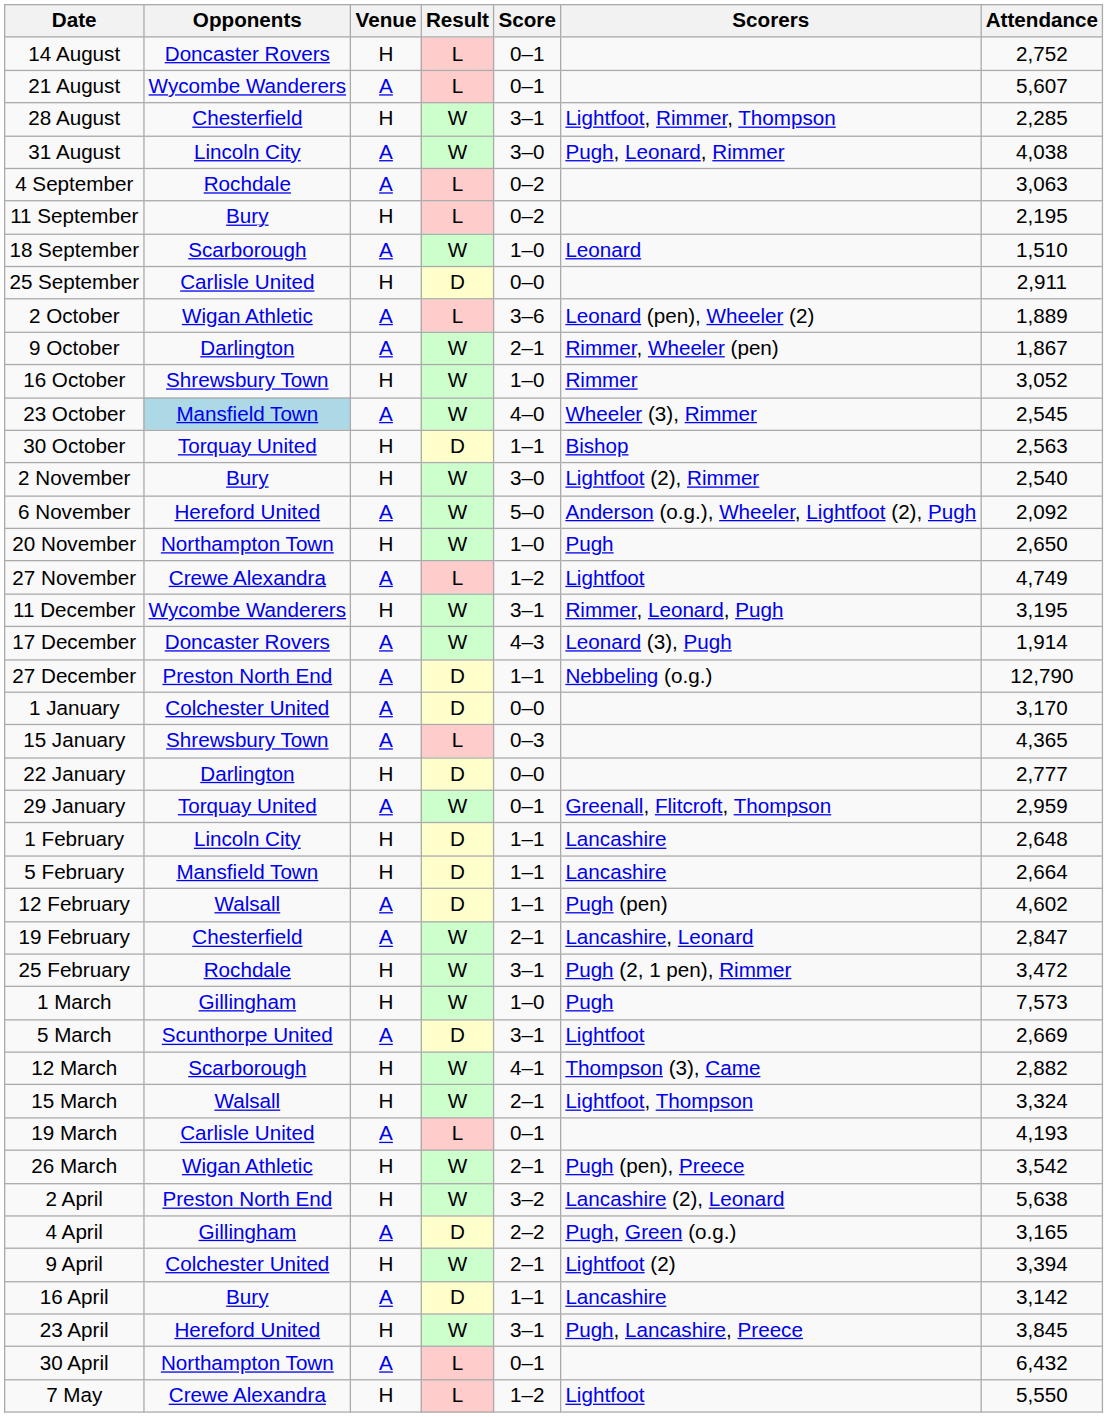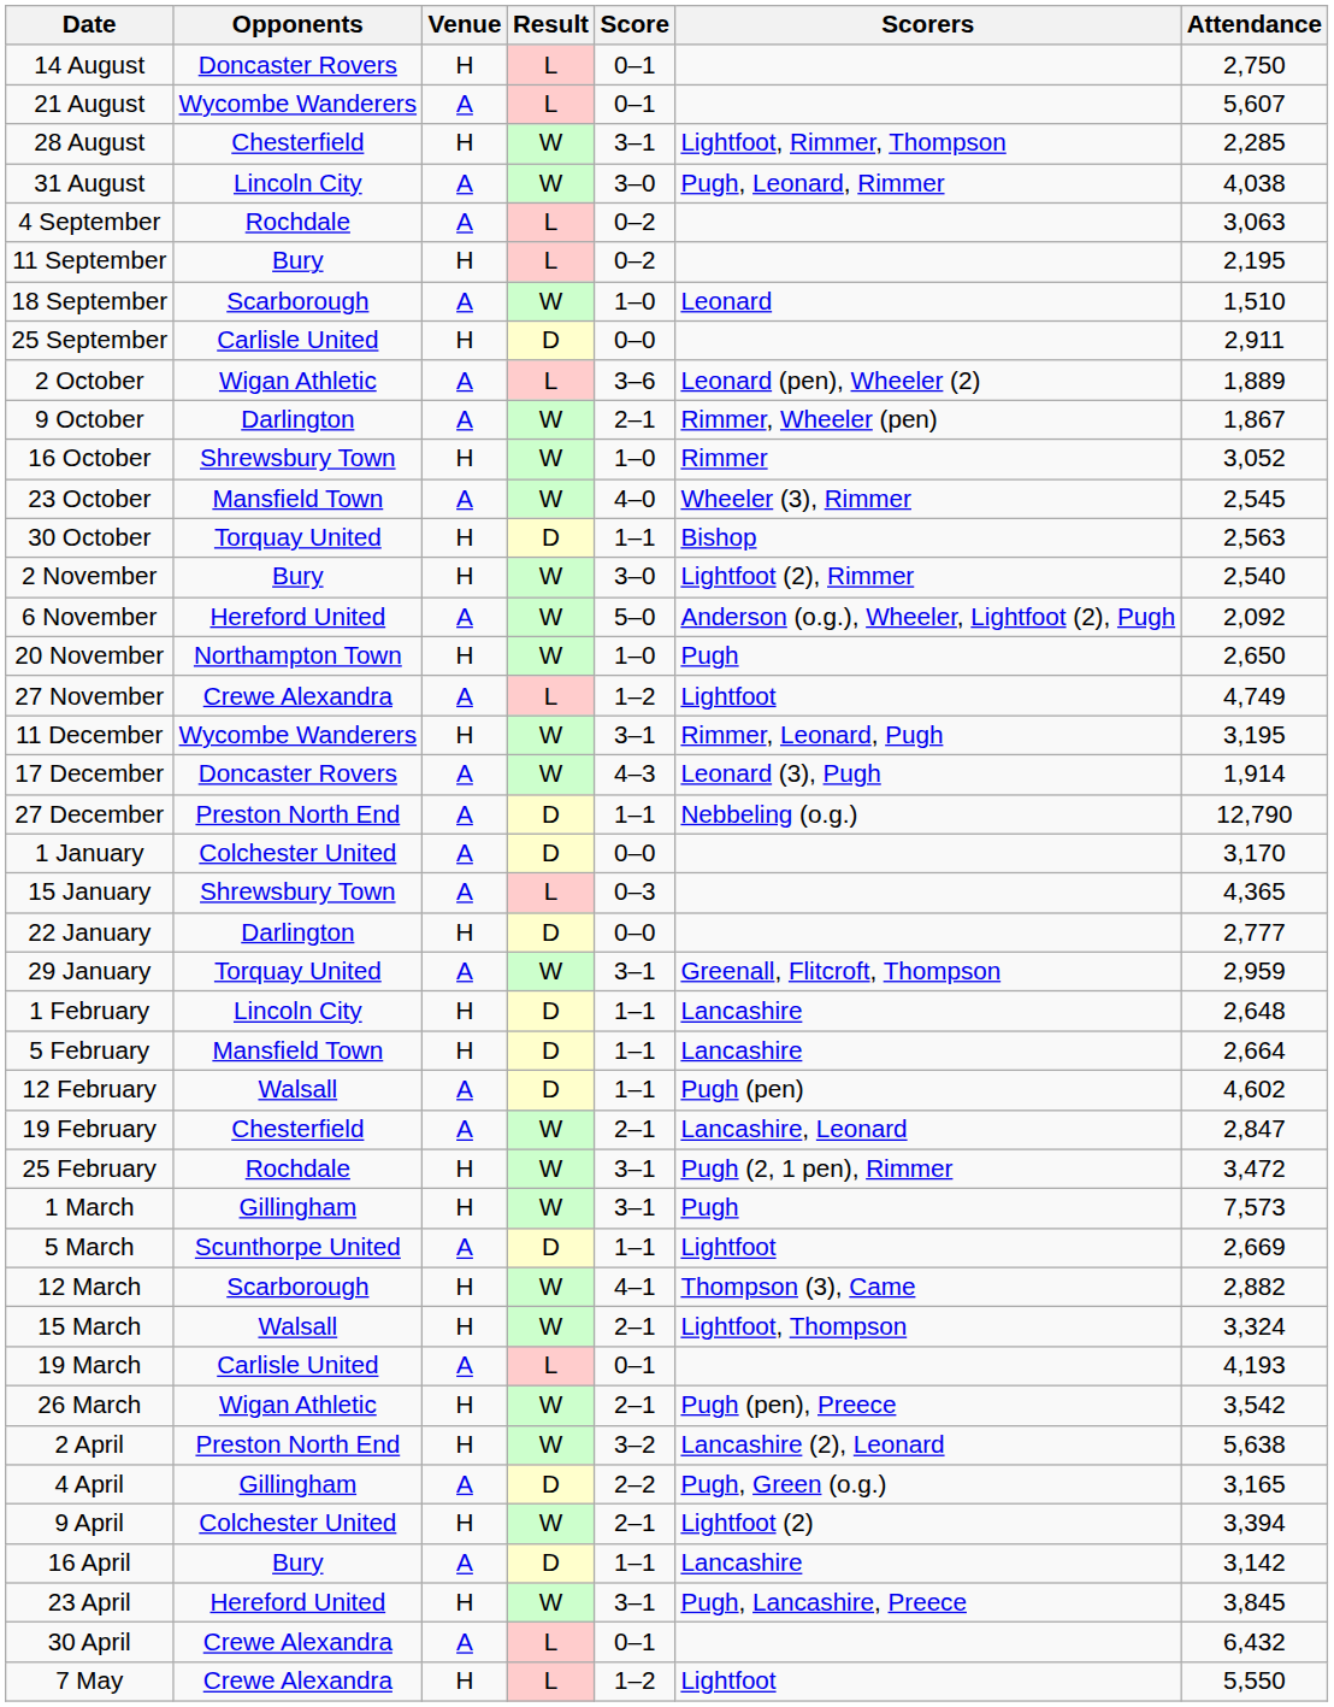 <table class="wikitable" style="text-align:center">
 <tr>
 <th>Date</th>
 <th>Opponents</th>
 <th>Venue</th>
 <th>Result</th>
 <th>Score</th>
 <th>Scorers</th>
 <th>Attendance</th>
 </tr>
 <tr>
 <td>14 August</td>
 <td><a href='#'>Doncaster Rovers</a></td>
 <td>H</td>
 <td style="background-color:#FFCCCC">L</td>
 <td>0–1</td>
 <td align="left"></td>
-<td>2,752</td>
+<td>2,750</td>
 </tr>
 <tr>
 <td>21 August</td>
 <td><a href='#'>Wycombe Wanderers</a></td>
 <td><a href='#'>A</a></td>
 <td style="background-color:#FFCCCC">L</td>
 <td>0–1</td>
 <td align="left"></td>
 <td>5,607</td>
 </tr>
 <tr>
 <td>28 August</td>
 <td><a href='#'>Chesterfield</a></td>
 <td>H</td>
 <td style="background-color:#CCFFCC">W</td>
 <td>3–1</td>
 <td align="left"><a href='#'>Lightfoot</a>, <a href='#'>Rimmer</a>, <a href='#'>Thompson</a></td>
 <td>2,285</td>
 </tr>
 <tr>
 <td>31 August</td>
 <td><a href='#'>Lincoln City</a></td>
 <td><a href='#'>A</a></td>
 <td style="background-color:#CCFFCC">W</td>
 <td>3–0</td>
 <td align="left"><a href='#'>Pugh</a>, <a href='#'>Leonard</a>, <a href='#'>Rimmer</a></td>
 <td>4,038</td>
 </tr>
 <tr>
 <td>4 September</td>
 <td><a href='#'>Rochdale</a></td>
 <td><a href='#'>A</a></td>
 <td style="background-color:#FFCCCC">L</td>
 <td>0–2</td>
 <td align="left"></td>
 <td>3,063</td>
 </tr>
 <tr>
 <td>11 September</td>
 <td><a href='#'>Bury</a></td>
 <td>H</td>
 <td style="background-color:#FFCCCC">L</td>
 <td>0–2</td>
 <td align="left"></td>
 <td>2,195</td>
 </tr>
 <tr>
 <td>18 September</td>
 <td><a href='#'>Scarborough</a></td>
 <td><a href='#'>A</a></td>
 <td style="background-color:#CCFFCC">W</td>
 <td>1–0</td>
 <td align="left"><a href='#'>Leonard</a></td>
 <td>1,510</td>
 </tr>
 <tr>
 <td>25 September</td>
 <td><a href='#'>Carlisle United</a></td>
 <td>H</td>
 <td style="background-color:#FFFFCC">D</td>
 <td>0–0</td>
 <td align="left"></td>
 <td>2,911</td>
 </tr>
 <tr>
 <td>2 October</td>
 <td><a href='#'>Wigan Athletic</a></td>
 <td><a href='#'>A</a></td>
 <td style="background-color:#FFCCCC">L</td>
 <td>3–6</td>
 <td align="left"><a href='#'>Leonard</a> (pen), <a href='#'>Wheeler</a> (2)</td>
 <td>1,889</td>
 </tr>
 <tr>
 <td>9 October</td>
 <td><a href='#'>Darlington</a></td>
 <td><a href='#'>A</a></td>
 <td style="background-color:#CCFFCC">W</td>
 <td>2–1</td>
 <td align="left"><a href='#'>Rimmer</a>, <a href='#'>Wheeler</a> (pen)</td>
 <td>1,867</td>
 </tr>
 <tr>
 <td>16 October</td>
 <td><a href='#'>Shrewsbury Town</a></td>
 <td>H</td>
 <td style="background-color:#CCFFCC">W</td>
 <td>1–0</td>
 <td align="left"><a href='#'>Rimmer</a></td>
 <td>3,052</td>
 </tr>
 <tr>
 <td>23 October</td>
-<td style="background: lightblue;"><a href='#'>Mansfield Town</a></td>
+<td><a href='#'>Mansfield Town</a></td>
 <td><a href='#'>A</a></td>
 <td style="background-color:#CCFFCC">W</td>
 <td>4–0</td>
 <td align="left"><a href='#'>Wheeler</a> (3), <a href='#'>Rimmer</a></td>
 <td>2,545</td>
 </tr>
 <tr>
 <td>30 October</td>
 <td><a href='#'>Torquay United</a></td>
 <td>H</td>
 <td style="background-color:#FFFFCC">D</td>
 <td>1–1</td>
 <td align="left"><a href='#'>Bishop</a></td>
 <td>2,563</td>
 </tr>
 <tr>
 <td>2 November</td>
 <td><a href='#'>Bury</a></td>
 <td>H</td>
 <td style="background-color:#CCFFCC">W</td>
 <td>3–0</td>
 <td align="left"><a href='#'>Lightfoot</a> (2), <a href='#'>Rimmer</a></td>
 <td>2,540</td>
 </tr>
 <tr>
 <td>6 November</td>
 <td><a href='#'>Hereford United</a></td>
 <td><a href='#'>A</a></td>
 <td style="background-color:#CCFFCC">W</td>
 <td>5–0</td>
 <td align="left"><a href='#'>Anderson</a> (o.g.), <a href='#'>Wheeler</a>, <a href='#'>Lightfoot</a> (2), <a href='#'>Pugh</a></td>
 <td>2,092</td>
 </tr>
 <tr>
 <td>20 November</td>
 <td><a href='#'>Northampton Town</a></td>
 <td>H</td>
 <td style="background-color:#CCFFCC">W</td>
 <td>1–0</td>
 <td align="left"><a href='#'>Pugh</a></td>
 <td>2,650</td>
 </tr>
 <tr>
 <td>27 November</td>
 <td><a href='#'>Crewe Alexandra</a></td>
 <td><a href='#'>A</a></td>
 <td style="background-color:#FFCCCC">L</td>
 <td>1–2</td>
 <td align="left"><a href='#'>Lightfoot</a></td>
 <td>4,749</td>
 </tr>
 <tr>
 <td>11 December</td>
 <td><a href='#'>Wycombe Wanderers</a></td>
 <td>H</td>
 <td style="background-color:#CCFFCC">W</td>
 <td>3–1</td>
 <td align="left"><a href='#'>Rimmer</a>, <a href='#'>Leonard</a>, <a href='#'>Pugh</a></td>
 <td>3,195</td>
 </tr>
 <tr>
 <td>17 December</td>
 <td><a href='#'>Doncaster Rovers</a></td>
 <td><a href='#'>A</a></td>
 <td style="background-color:#CCFFCC">W</td>
 <td>4–3</td>
 <td align="left"><a href='#'>Leonard</a> (3), <a href='#'>Pugh</a></td>
 <td>1,914</td>
 </tr>
 <tr>
 <td>27 December</td>
 <td><a href='#'>Preston North End</a></td>
 <td><a href='#'>A</a></td>
 <td style="background-color:#FFFFCC">D</td>
 <td>1–1</td>
 <td align="left"><a href='#'>Nebbeling</a> (o.g.)</td>
 <td>12,790</td>
 </tr>
 <tr>
 <td>1 January</td>
 <td><a href='#'>Colchester United</a></td>
 <td><a href='#'>A</a></td>
 <td style="background-color:#FFFFCC">D</td>
 <td>0–0</td>
 <td align="left"></td>
 <td>3,170</td>
 </tr>
 <tr>
 <td>15 January</td>
 <td><a href='#'>Shrewsbury Town</a></td>
 <td><a href='#'>A</a></td>
 <td style="background-color:#FFCCCC">L</td>
 <td>0–3</td>
 <td align="left"></td>
 <td>4,365</td>
 </tr>
 <tr>
 <td>22 January</td>
 <td><a href='#'>Darlington</a></td>
 <td>H</td>
 <td style="background-color:#FFFFCC">D</td>
 <td>0–0</td>
 <td align="left"></td>
 <td>2,777</td>
 </tr>
 <tr>
 <td>29 January</td>
 <td><a href='#'>Torquay United</a></td>
 <td><a href='#'>A</a></td>
 <td style="background-color:#CCFFCC">W</td>
-<td>0–1</td>
+<td>3–1</td>
 <td align="left"><a href='#'>Greenall</a>, <a href='#'>Flitcroft</a>, <a href='#'>Thompson</a></td>
 <td>2,959</td>
 </tr>
 <tr>
 <td>1 February</td>
 <td><a href='#'>Lincoln City</a></td>
 <td>H</td>
 <td style="background-color:#FFFFCC">D</td>
 <td>1–1</td>
 <td align="left"><a href='#'>Lancashire</a></td>
 <td>2,648</td>
 </tr>
 <tr>
 <td>5 February</td>
 <td><a href='#'>Mansfield Town</a></td>
 <td>H</td>
 <td style="background-color:#FFFFCC">D</td>
 <td>1–1</td>
 <td align="left"><a href='#'>Lancashire</a></td>
 <td>2,664</td>
 </tr>
 <tr>
 <td>12 February</td>
 <td><a href='#'>Walsall</a></td>
 <td><a href='#'>A</a></td>
 <td style="background-color:#FFFFCC">D</td>
 <td>1–1</td>
 <td align="left"><a href='#'>Pugh</a> (pen)</td>
 <td>4,602</td>
 </tr>
 <tr>
 <td>19 February</td>
 <td><a href='#'>Chesterfield</a></td>
 <td><a href='#'>A</a></td>
 <td style="background-color:#CCFFCC">W</td>
 <td>2–1</td>
 <td align="left"><a href='#'>Lancashire</a>, <a href='#'>Leonard</a></td>
 <td>2,847</td>
 </tr>
 <tr>
 <td>25 February</td>
 <td><a href='#'>Rochdale</a></td>
 <td>H</td>
 <td style="background-color:#CCFFCC">W</td>
 <td>3–1</td>
 <td align="left"><a href='#'>Pugh</a> (2, 1 pen), <a href='#'>Rimmer</a></td>
 <td>3,472</td>
 </tr>
 <tr>
 <td>1 March</td>
 <td><a href='#'>Gillingham</a></td>
 <td>H</td>
 <td style="background-color:#CCFFCC">W</td>
-<td>1–0</td>
+<td>3–1</td>
 <td align="left"><a href='#'>Pugh</a></td>
 <td>7,573</td>
 </tr>
 <tr>
 <td>5 March</td>
 <td><a href='#'>Scunthorpe United</a></td>
 <td><a href='#'>A</a></td>
 <td style="background-color:#FFFFCC">D</td>
-<td>3–1</td>
+<td>1–1</td>
 <td align="left"><a href='#'>Lightfoot</a></td>
 <td>2,669</td>
 </tr>
 <tr>
 <td>12 March</td>
 <td><a href='#'>Scarborough</a></td>
 <td>H</td>
 <td style="background-color:#CCFFCC">W</td>
 <td>4–1</td>
 <td align="left"><a href='#'>Thompson</a> (3), <a href='#'>Came</a></td>
 <td>2,882</td>
 </tr>
 <tr>
 <td>15 March</td>
 <td><a href='#'>Walsall</a></td>
 <td>H</td>
 <td style="background-color:#CCFFCC">W</td>
 <td>2–1</td>
 <td align="left"><a href='#'>Lightfoot</a>, <a href='#'>Thompson</a></td>
 <td>3,324</td>
 </tr>
 <tr>
 <td>19 March</td>
 <td><a href='#'>Carlisle United</a></td>
 <td><a href='#'>A</a></td>
 <td style="background-color:#FFCCCC">L</td>
 <td>0–1</td>
 <td align="left"></td>
 <td>4,193</td>
 </tr>
 <tr>
 <td>26 March</td>
 <td><a href='#'>Wigan Athletic</a></td>
 <td>H</td>
 <td style="background-color:#CCFFCC">W</td>
 <td>2–1</td>
 <td align="left"><a href='#'>Pugh</a> (pen), <a href='#'>Preece</a></td>
 <td>3,542</td>
 </tr>
 <tr>
 <td>2 April</td>
 <td><a href='#'>Preston North End</a></td>
 <td>H</td>
 <td style="background-color:#CCFFCC">W</td>
 <td>3–2</td>
 <td align="left"><a href='#'>Lancashire</a> (2), <a href='#'>Leonard</a></td>
 <td>5,638</td>
 </tr>
 <tr>
 <td>4 April</td>
 <td><a href='#'>Gillingham</a></td>
 <td><a href='#'>A</a></td>
 <td style="background-color:#FFFFCC">D</td>
 <td>2–2</td>
 <td align="left"><a href='#'>Pugh</a>, <a href='#'>Green</a> (o.g.)</td>
 <td>3,165</td>
 </tr>
 <tr>
 <td>9 April</td>
 <td><a href='#'>Colchester United</a></td>
 <td>H</td>
 <td style="background-color:#CCFFCC">W</td>
 <td>2–1</td>
 <td align="left"><a href='#'>Lightfoot</a> (2)</td>
 <td>3,394</td>
 </tr>
 <tr>
 <td>16 April</td>
 <td><a href='#'>Bury</a></td>
 <td><a href='#'>A</a></td>
 <td style="background-color:#FFFFCC">D</td>
 <td>1–1</td>
 <td align="left"><a href='#'>Lancashire</a></td>
 <td>3,142</td>
 </tr>
 <tr>
 <td>23 April</td>
 <td><a href='#'>Hereford United</a></td>
 <td>H</td>
 <td style="background-color:#CCFFCC">W</td>
 <td>3–1</td>
 <td align="left"><a href='#'>Pugh</a>, <a href='#'>Lancashire</a>, <a href='#'>Preece</a></td>
 <td>3,845</td>
 </tr>
 <tr>
 <td>30 April</td>
-<td><a href='#'>Northampton Town</a></td>
+<td><a href='#'>Crewe Alexandra</a></td>
 <td><a href='#'>A</a></td>
 <td style="background-color:#FFCCCC">L</td>
 <td>0–1</td>
 <td align="left"></td>
 <td>6,432</td>
 </tr>
 <tr>
 <td>7 May</td>
 <td><a href='#'>Crewe Alexandra</a></td>
 <td>H</td>
 <td style="background-color:#FFCCCC">L</td>
 <td>1–2</td>
 <td align="left"><a href='#'>Lightfoot</a></td>
 <td>5,550</td>
 </tr>
 </table>
